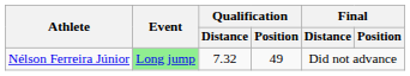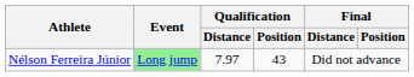 <table class=wikitable style="font-size:90%">
 <tr>
 <th rowspan="2">Athlete</th>
 <th rowspan="2">Event</th>
 <th colspan="2">Qualification</th>
 <th colspan="2">Final</th>
 </tr>
 <tr style="font-size:95%">
 <th>Distance</th>
 <th>Position</th>
 <th>Distance</th>
 <th>Position</th>
 </tr>
 <tr align=center>
 <td align=left><a href='#'>Nélson Ferreira Júnior</a></td>
 <td align=left style="background: lightgreen;"><a href='#'>Long jump</a></td>
-<td>7.32</td>
-<td>49</td>
+<td>7.97</td>
+<td>43</td>
 <td colspan=2>Did not advance</td>
 </tr>
 </table>
